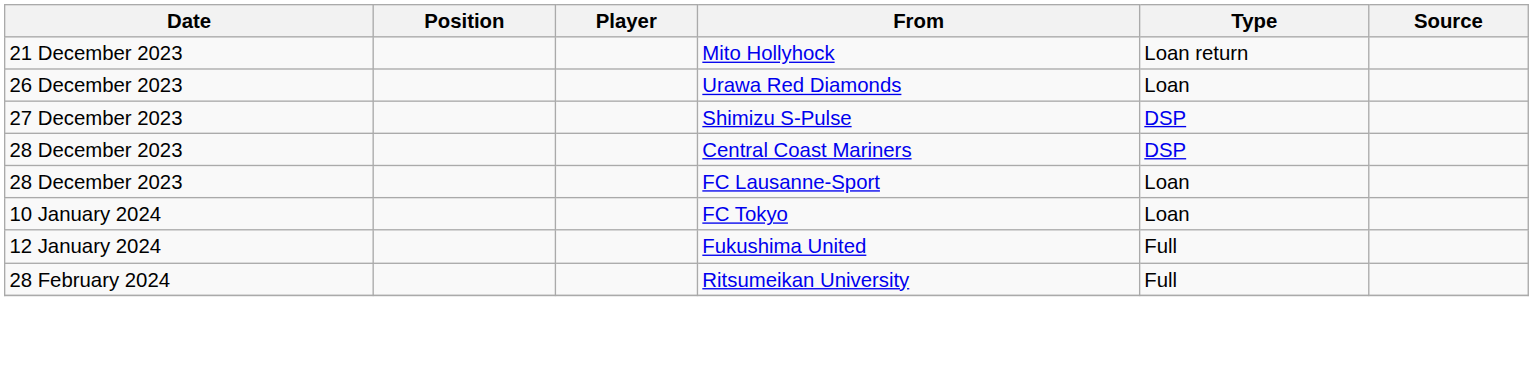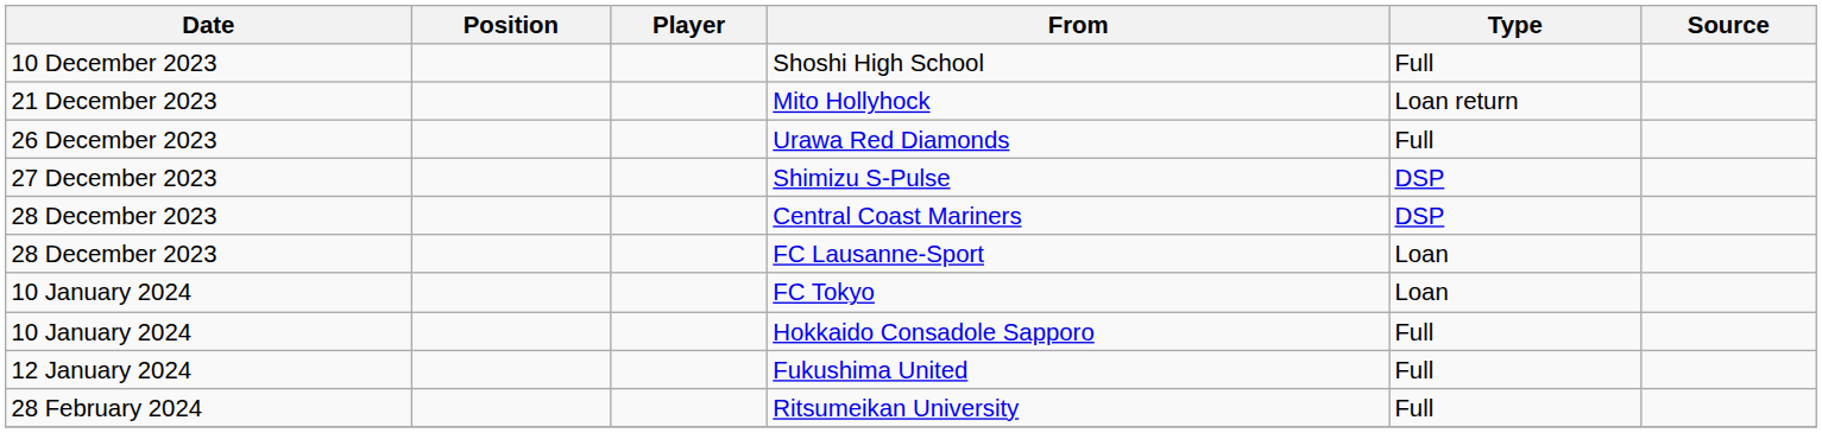 <table class="wikitable sortable" style="width:90%; text-align:center; font-size:95%; text-align:left;">
 <tr>
 <th>Date</th>
 <th>Position</th>
 <th>Player</th>
 <th>From</th>
 <th>Type</th>
 <th>Source</th>
+</tr>
+<tr>
+<td>10 December 2023</td>
+<td></td>
+<td></td>
+<td> Shoshi High School</td>
+<td>Full</td>
+<td></td>
 </tr>
 <tr>
 <td>21 December 2023</td>
 <td></td>
 <td></td>
 <td> <a href='#'>Mito Hollyhock</a></td>
 <td>Loan return</td>
 <td></td>
 </tr>
 <tr>
 <td>26 December 2023</td>
 <td></td>
 <td></td>
 <td> <a href='#'>Urawa Red Diamonds</a></td>
-<td>Loan</td>
+<td>Full</td>
 <td></td>
 </tr>
 <tr>
 <td>27 December 2023</td>
 <td></td>
 <td></td>
 <td> <a href='#'>Shimizu S-Pulse</a></td>
 <td><a href='#'>DSP</a></td>
 <td></td>
 </tr>
 <tr>
 <td>28 December 2023</td>
 <td></td>
 <td></td>
 <td> <a href='#'>Central Coast Mariners</a></td>
 <td><a href='#'>DSP</a></td>
 <td></td>
 </tr>
 <tr>
 <td>28 December 2023</td>
 <td></td>
 <td></td>
 <td> <a href='#'>FC Lausanne-Sport</a></td>
 <td>Loan</td>
 <td></td>
 </tr>
 <tr>
 <td>10 January 2024</td>
 <td></td>
 <td></td>
 <td> <a href='#'>FC Tokyo</a></td>
 <td>Loan</td>
 <td></td>
 </tr>
 <tr>
+<td>10 January 2024</td>
+<td></td>
+<td></td>
+<td> <a href='#'>Hokkaido Consadole Sapporo</a></td>
+<td>Full</td>
+<td></td>
+</tr>
+<tr>
 <td>12 January 2024</td>
 <td></td>
 <td></td>
 <td> <a href='#'>Fukushima United</a></td>
 <td>Full</td>
 <td></td>
 </tr>
 <tr>
 <td>28 February 2024</td>
 <td></td>
 <td></td>
 <td> <a href='#'>Ritsumeikan University</a></td>
 <td>Full</td>
 <td></td>
 </tr>
 <tr>
 </tr>
 </table>
